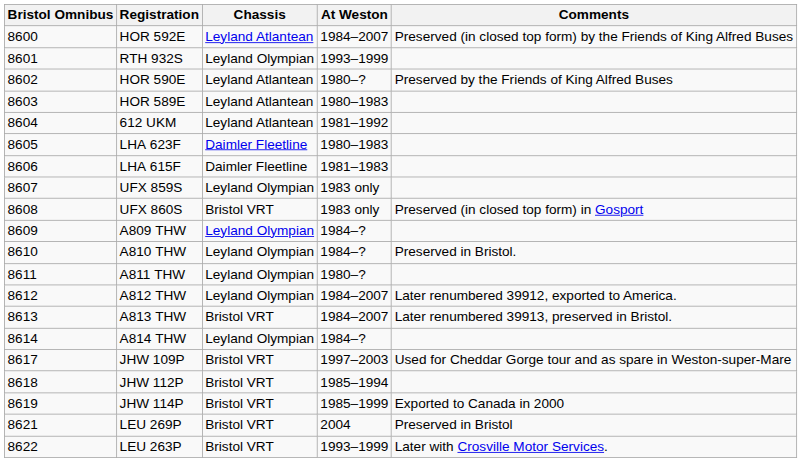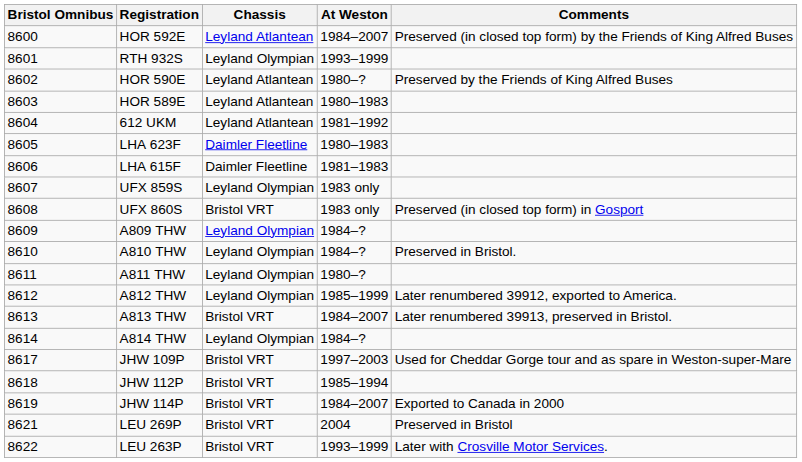 <table class="wikitable">
 <tr>
 <th>Bristol Omnibus</th>
 <th>Registration</th>
 <th>Chassis</th>
 <th>At Weston</th>
 <th>Comments</th>
 </tr>
 <tr>
 <td>8600</td>
 <td>HOR 592E</td>
 <td><a href='#'>Leyland Atlantean</a></td>
 <td>1984–2007</td>
 <td>Preserved (in closed top form) by the Friends of King Alfred Buses </td>
 </tr>
 <tr>
 <td>8601</td>
 <td>RTH 932S</td>
 <td>Leyland Olympian</td>
 <td>1993–1999</td>
 <td></td>
 </tr>
 <tr>
 <td>8602</td>
 <td>HOR 590E</td>
 <td>Leyland Atlantean</td>
 <td>1980–?</td>
 <td>Preserved by the Friends of King Alfred Buses </td>
 </tr>
 <tr>
 <td>8603</td>
 <td>HOR 589E</td>
 <td>Leyland Atlantean</td>
 <td>1980–1983</td>
 <td></td>
 </tr>
 <tr>
 <td>8604</td>
 <td>612 UKM</td>
 <td>Leyland Atlantean</td>
 <td>1981–1992</td>
 <td></td>
 </tr>
 <tr>
 <td>8605</td>
 <td>LHA 623F</td>
 <td><a href='#'>Daimler Fleetline</a></td>
 <td>1980–1983</td>
 <td></td>
 </tr>
 <tr>
 <td>8606</td>
 <td>LHA 615F</td>
 <td>Daimler Fleetline</td>
 <td>1981–1983</td>
 <td></td>
 </tr>
 <tr>
 <td>8607</td>
 <td>UFX 859S</td>
 <td>Leyland Olympian</td>
 <td>1983 only</td>
 <td></td>
 </tr>
 <tr>
 <td>8608</td>
 <td>UFX 860S</td>
 <td>Bristol VRT</td>
 <td>1983 only</td>
 <td>Preserved (in closed top form) in <a href='#'>Gosport</a></td>
 </tr>
 <tr>
 <td>8609</td>
 <td>A809 THW</td>
 <td><a href='#'>Leyland Olympian</a></td>
 <td>1984–?</td>
 <td></td>
 </tr>
 <tr>
 <td>8610</td>
 <td>A810 THW</td>
 <td>Leyland Olympian</td>
 <td>1984–?</td>
 <td>Preserved in Bristol.</td>
 </tr>
 <tr>
 <td>8611</td>
 <td>A811 THW</td>
 <td>Leyland Olympian</td>
 <td>1980–?</td>
 <td></td>
 </tr>
 <tr>
 <td>8612</td>
 <td>A812 THW</td>
 <td>Leyland Olympian</td>
-<td>1984–2007</td>
+<td>1985–1999</td>
 <td>Later renumbered 39912, exported to America.</td>
 </tr>
 <tr>
 <td>8613</td>
 <td>A813 THW</td>
 <td>Bristol VRT</td>
 <td>1984–2007</td>
 <td>Later renumbered 39913, preserved in Bristol.</td>
 </tr>
 <tr>
 <td>8614</td>
 <td>A814 THW</td>
 <td>Leyland Olympian</td>
 <td>1984–?</td>
 <td></td>
 </tr>
 <tr>
 <td>8617</td>
 <td>JHW 109P</td>
 <td>Bristol VRT</td>
 <td>1997–2003</td>
 <td>Used for Cheddar Gorge tour and as spare in Weston-super-Mare </td>
 </tr>
 <tr>
 <td>8618</td>
 <td>JHW 112P</td>
 <td>Bristol VRT</td>
 <td>1985–1994</td>
 <td></td>
 </tr>
 <tr>
 <td>8619</td>
 <td>JHW 114P</td>
 <td>Bristol VRT</td>
-<td>1985–1999</td>
+<td>1984–2007</td>
 <td>Exported to Canada in 2000 </td>
 </tr>
 <tr>
 <td>8621</td>
 <td>LEU 269P</td>
 <td>Bristol VRT</td>
 <td>2004</td>
 <td>Preserved in Bristol </td>
 </tr>
 <tr>
 <td>8622</td>
 <td>LEU 263P</td>
 <td>Bristol VRT</td>
 <td>1993–1999</td>
 <td>Later with <a href='#'>Crosville Motor Services</a>.</td>
 </tr>
 </table>
